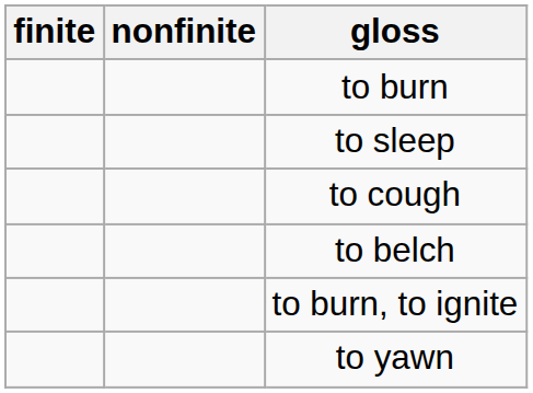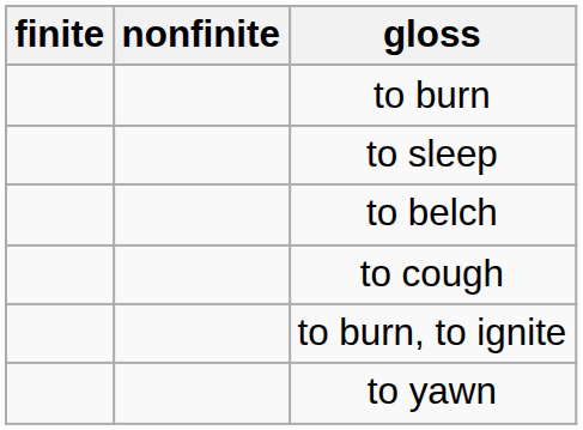 <table class="wikitable" style="text-align: center;">
 <tr>
 <th>finite</th>
 <th>nonfinite</th>
 <th>gloss</th>
 </tr>
 <tr>
 <td></td>
 <td></td>
 <td>to burn</td>
 </tr>
 <tr>
 <td></td>
 <td></td>
 <td>to sleep</td>
 </tr>
 <tr>
 <td></td>
 <td></td>
-<td>to cough</td>
+<td>to belch</td>
 </tr>
 <tr>
 <td></td>
 <td></td>
-<td>to belch</td>
+<td>to cough</td>
 </tr>
 <tr>
 <td></td>
 <td></td>
 <td>to burn, to ignite</td>
 </tr>
 <tr>
 <td></td>
 <td></td>
 <td>to yawn</td>
 </tr>
 </table>
